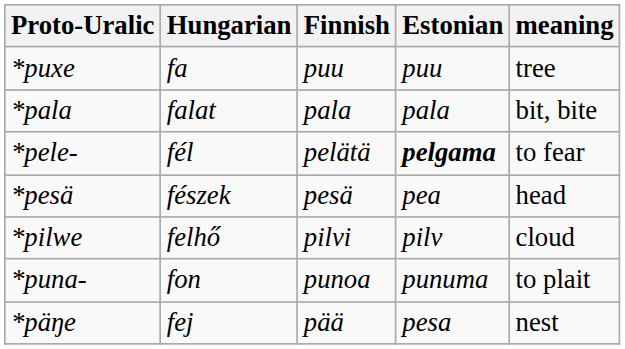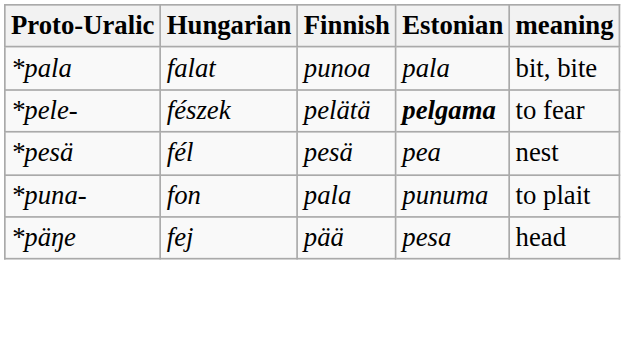 <table class="wikitable">
 <tr>
 <th>Proto-Uralic</th>
 <th>Hungarian</th>
 <th>Finnish</th>
 <th>Estonian</th>
 <th>meaning</th>
 </tr>
 <tr>
-<td><em>*puxe</em></td>
-<td><em>fa</em></td>
-<td><em>puu</em></td>
-<td><em>puu</em></td>
-<td>tree</td>
-</tr>
-<tr>
 <td><em>*pala</em></td>
 <td><em>falat</em></td>
-<td><em>pala</em></td>
+<td><em>punoa</em></td>
 <td><em>pala</em></td>
 <td>bit, bite</td>
 </tr>
 <tr>
 <td><em>*pele-</em></td>
-<td><em>fél</em></td>
+<td><em>fészek</em></td>
 <td><em>pelätä</em></td>
 <td><strong><em>pelgama</em></strong></td>
 <td>to fear</td>
 </tr>
 <tr>
 <td><em>*pesä</em></td>
-<td><em>fészek</em></td>
+<td><em>fél</em></td>
 <td><em>pesä</em></td>
 <td><em>pea</em></td>
-<td>head</td>
-</tr>
-<tr>
-<td><em>*pilwe</em></td>
-<td><em>felhő</em></td>
-<td><em>pilvi</em></td>
-<td><em>pilv</em></td>
-<td>cloud</td>
+<td>nest</td>
 </tr>
 <tr>
 <td><em>*puna-</em></td>
 <td><em>fon</em></td>
-<td><em>punoa</em></td>
+<td><em>pala</em></td>
 <td><em>punuma</em></td>
 <td>to plait</td>
 </tr>
 <tr>
 <td><em>*päŋe</em></td>
 <td><em>fej</em></td>
 <td><em>pää</em></td>
 <td><em>pesa</em></td>
-<td>nest</td>
+<td>head</td>
 </tr>
 </table>
